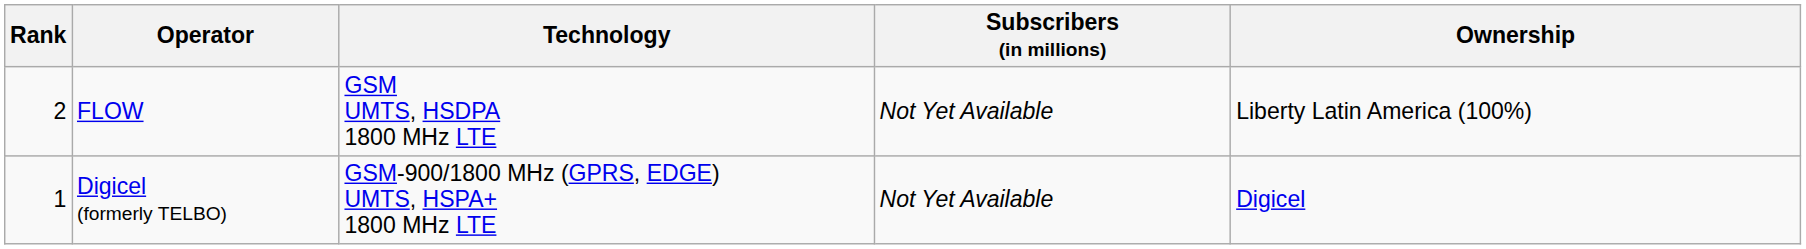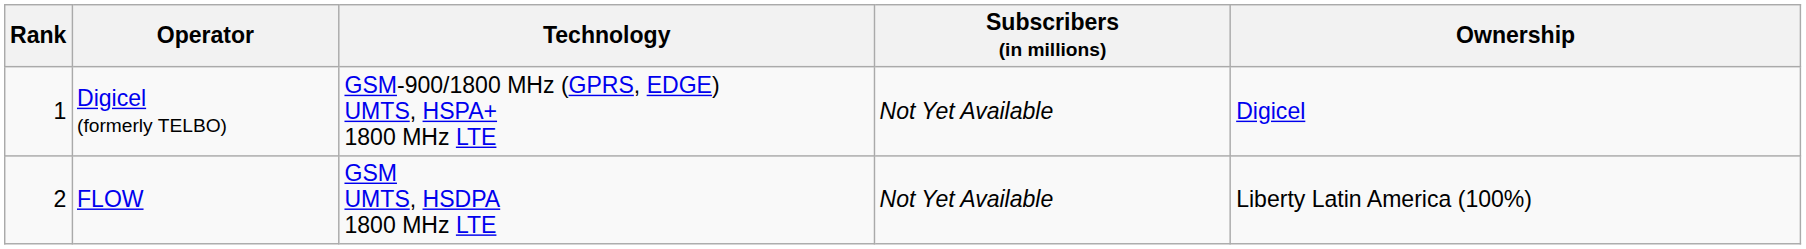 <table class="wikitable">
 <tr>
 <th style="width:3%;">Rank</th>
 <th style="width:15%;">Operator</th>
 <th style="width:30%;">Technology</th>
 <th style="width:20%;">Subscribers<br><small>(in millions)</small></th>
 <th style="width:32%;">Ownership</th>
 </tr>
 <tr>
+<td align=right>1</td>
+<td><a href='#'>Digicel</a><br><small>(formerly TELBO)</small></td>
+<td><a href='#'>GSM</a>-900/1800 MHz (<a href='#'>GPRS</a>, <a href='#'>EDGE</a>)<br><a href='#'>UMTS</a>, <a href='#'>HSPA+</a><br>1800 MHz <a href='#'>LTE</a></td>
+<td><em>Not Yet Available</em></td>
+<td><a href='#'>Digicel</a></td>
+</tr>
+<tr>
 <td align=right>2</td>
 <td><a href='#'>FLOW</a></td>
 <td><a href='#'>GSM</a><br><a href='#'>UMTS</a>, <a href='#'>HSDPA</a><br>1800 MHz <a href='#'>LTE</a></td>
 <td><em>Not Yet Available</em></td>
 <td>Liberty Latin America (100%)</td>
 </tr>
-<tr>
-<td align=right>1</td>
-<td><a href='#'>Digicel</a><br><small>(formerly TELBO)</small></td>
-<td><a href='#'>GSM</a>-900/1800 MHz (<a href='#'>GPRS</a>, <a href='#'>EDGE</a>)<br><a href='#'>UMTS</a>, <a href='#'>HSPA+</a><br>1800 MHz <a href='#'>LTE</a></td>
-<td><em>Not Yet Available</em></td>
-<td><a href='#'>Digicel</a></td>
-</tr>
 </table>
